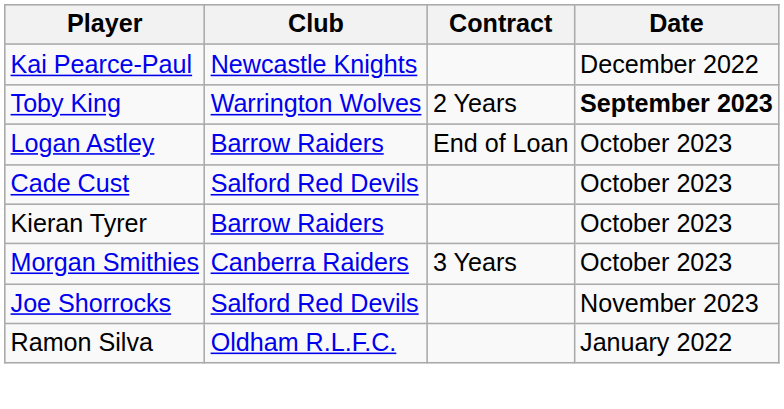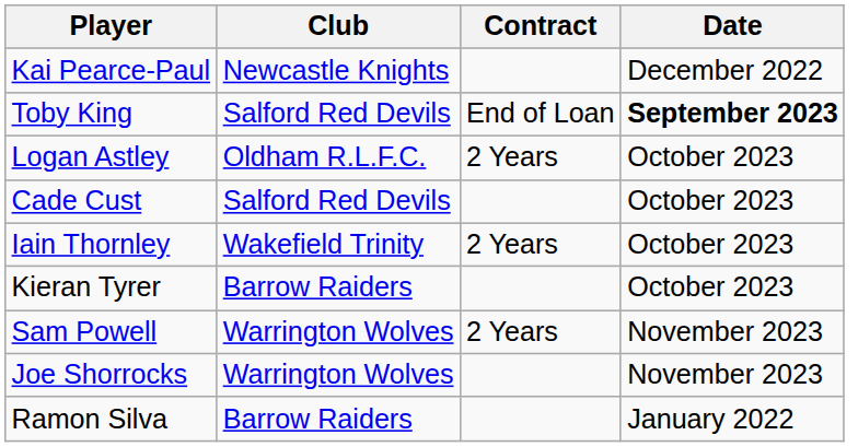 <table class="wikitable">
 <tr>
 <th>Player</th>
 <th>Club</th>
 <th>Contract</th>
 <th>Date</th>
 </tr>
 <tr>
 <td> <a href='#'>Kai Pearce-Paul</a></td>
 <td> <a href='#'>Newcastle Knights</a></td>
 <td></td>
 <td>December 2022</td>
 </tr>
 <tr>
 <td> <a href='#'>Toby King</a></td>
-<td> <a href='#'>Warrington Wolves</a></td>
-<td>2 Years</td>
+<td> <a href='#'>Salford Red Devils</a></td>
+<td>End of Loan</td>
 <td><strong>September 2023</strong></td>
 </tr>
 <tr>
 <td> <a href='#'>Logan Astley</a></td>
-<td> <a href='#'>Barrow Raiders</a></td>
-<td>End of Loan</td>
+<td> <a href='#'>Oldham R.L.F.C.</a></td>
+<td>2 Years</td>
 <td>October 2023</td>
 </tr>
 <tr>
 <td> <a href='#'>Cade Cust</a></td>
 <td> <a href='#'>Salford Red Devils</a></td>
 <td></td>
 <td>October 2023</td>
 </tr>
 <tr>
+<td> <a href='#'>Iain Thornley</a></td>
+<td> <a href='#'>Wakefield Trinity</a></td>
+<td>2 Years</td>
+<td>October 2023</td>
+</tr>
+<tr>
 <td> Kieran Tyrer</td>
 <td> <a href='#'>Barrow Raiders</a></td>
 <td></td>
 <td>October 2023</td>
 </tr>
 <tr>
-<td> <a href='#'>Morgan Smithies</a></td>
-<td> <a href='#'>Canberra Raiders</a></td>
-<td>3 Years</td>
-<td>October 2023</td>
+<td> <a href='#'>Sam Powell</a></td>
+<td> <a href='#'>Warrington Wolves</a></td>
+<td>2 Years</td>
+<td>November 2023</td>
 </tr>
 <tr>
 <td> <a href='#'>Joe Shorrocks</a></td>
-<td> <a href='#'>Salford Red Devils</a></td>
+<td> <a href='#'>Warrington Wolves</a></td>
 <td></td>
 <td>November 2023</td>
 </tr>
 <tr>
 <td> Ramon Silva</td>
-<td> <a href='#'>Oldham R.L.F.C.</a></td>
+<td> <a href='#'>Barrow Raiders</a></td>
 <td></td>
 <td>January 2022</td>
 </tr>
 </table>
